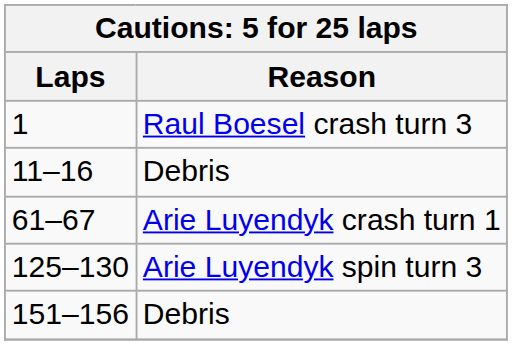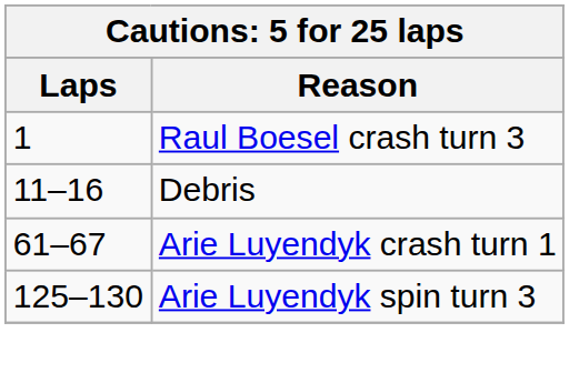 <table class="wikitable">
 <tr>
 <th colspan=2>Cautions: 5 for 25 laps</th>
 </tr>
 <tr>
 <th>Laps</th>
 <th>Reason</th>
 </tr>
 <tr>
 <td>1</td>
 <td><a href='#'>Raul Boesel</a> crash turn 3</td>
 </tr>
 <tr>
 <td>11–16</td>
 <td>Debris</td>
 </tr>
 <tr>
 <td>61–67</td>
 <td><a href='#'>Arie Luyendyk</a> crash turn 1</td>
 </tr>
 <tr>
 <td>125–130</td>
 <td><a href='#'>Arie Luyendyk</a> spin turn 3</td>
 </tr>
 <tr>
-<td>151–156</td>
-<td>Debris</td>
-</tr>
-<tr>
 </tr>
 </table>
